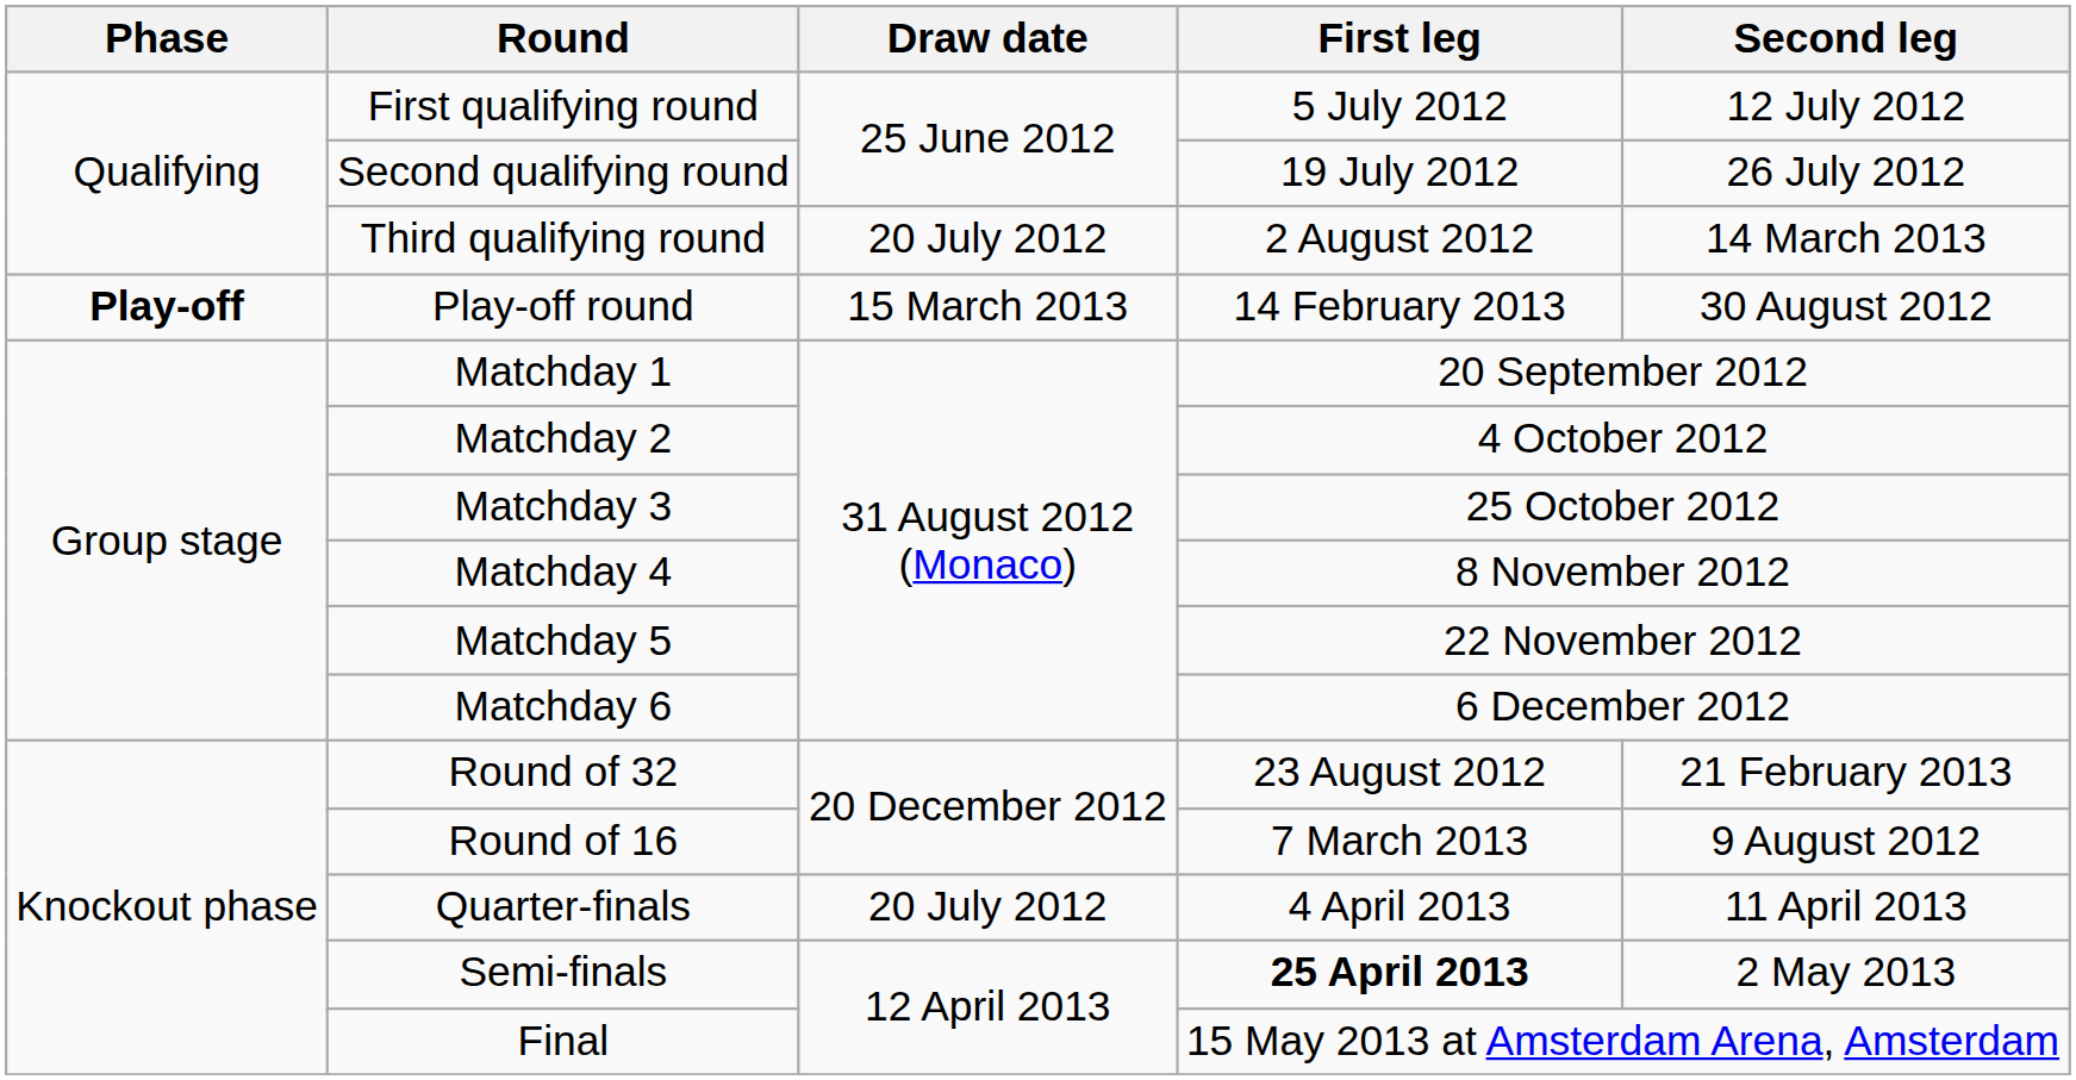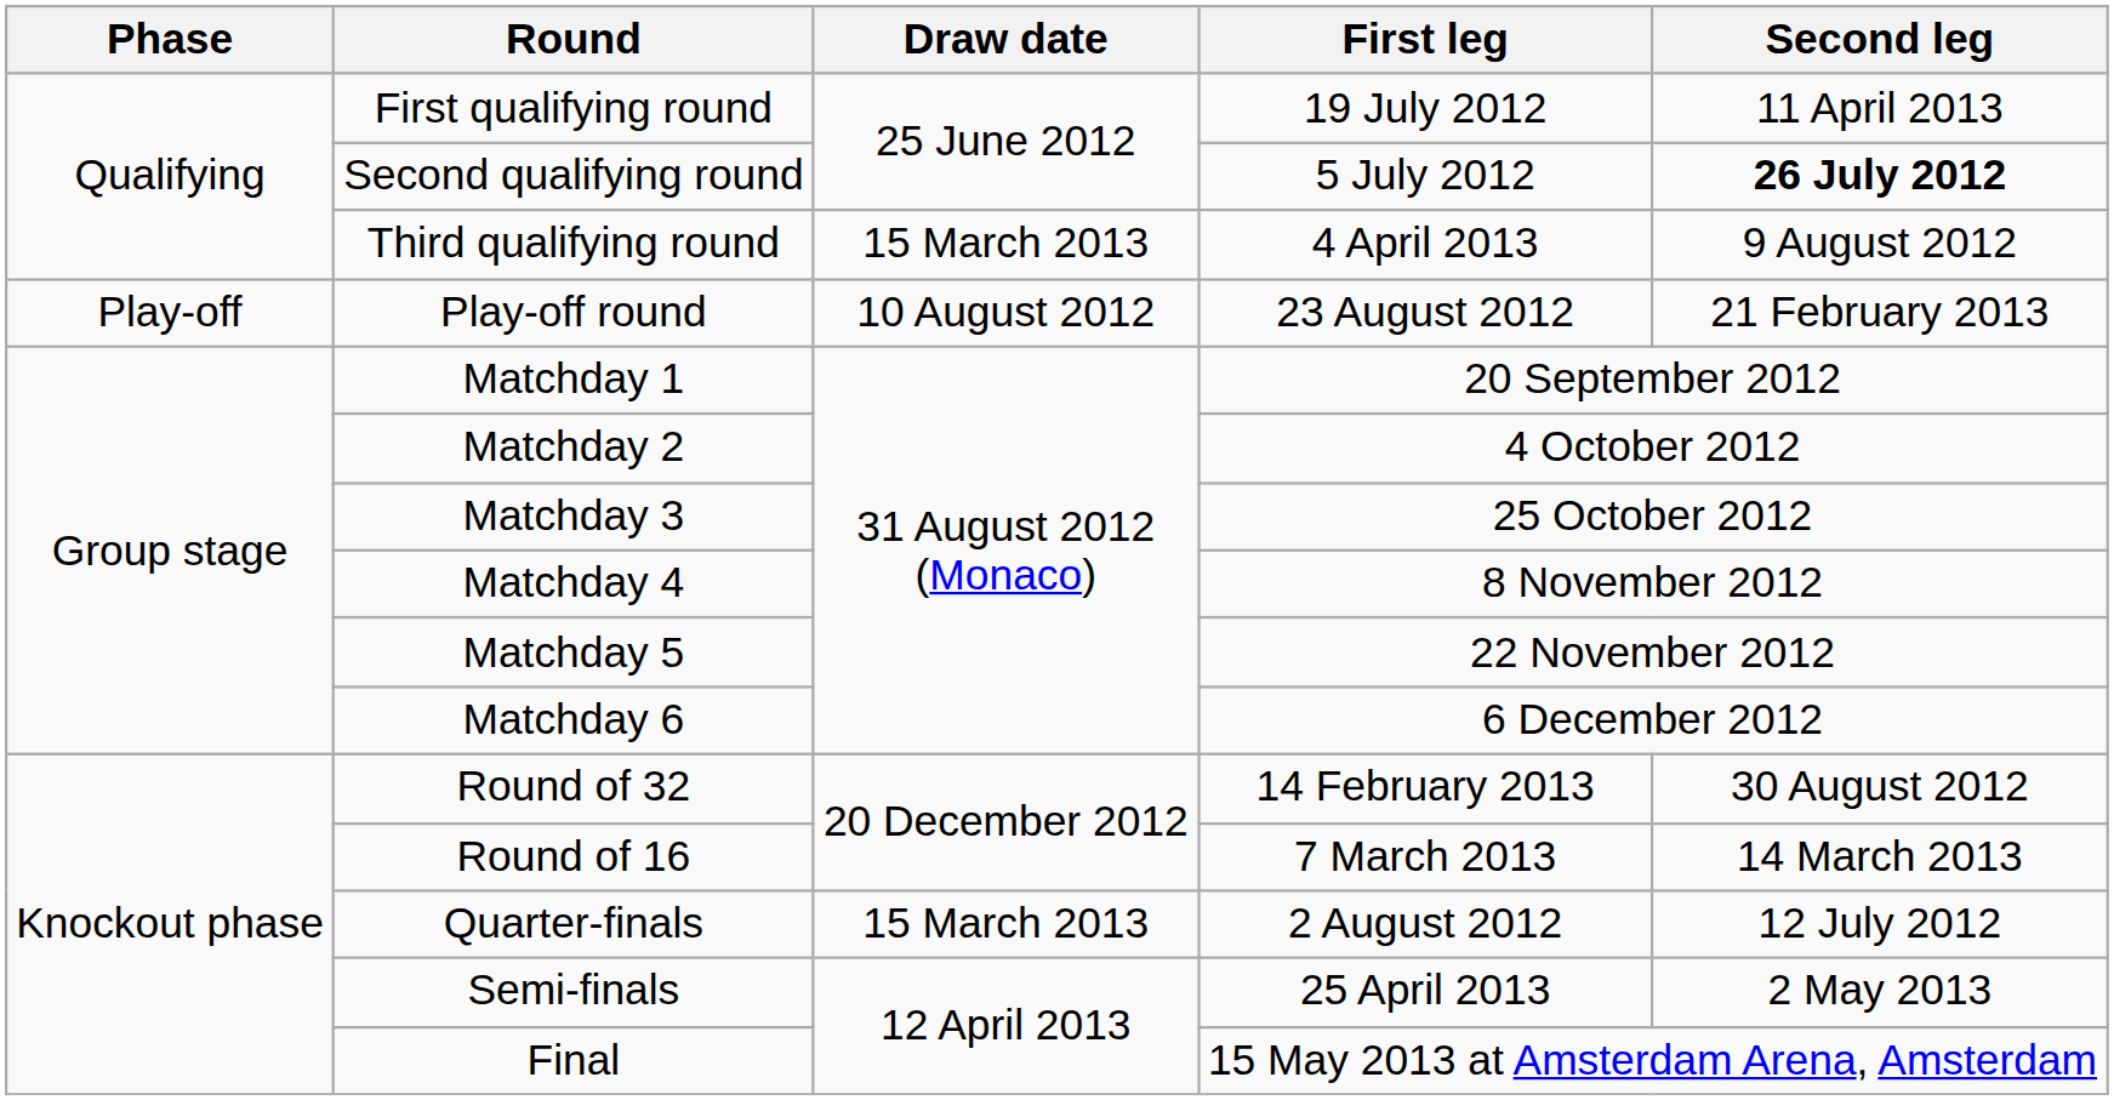 <table class="wikitable" style="text-align:center">
 <tr>
 <th>Phase</th>
 <th>Round</th>
 <th>Draw date</th>
 <th>First leg</th>
 <th>Second leg</th>
 </tr>
 <tr>
 <td rowspan=3>Qualifying</td>
 <td>First qualifying round</td>
 <td rowspan=2>25 June 2012</td>
-<td>5 July 2012</td>
-<td>12 July 2012</td>
+<td>19 July 2012</td>
+<td>11 April 2013</td>
 </tr>
 <tr>
 <td>Second qualifying round</td>
-<td>19 July 2012</td>
-<td>26 July 2012</td>
+<td>5 July 2012</td>
+<td><strong>26 July 2012</strong></td>
 </tr>
 <tr>
 <td>Third qualifying round</td>
-<td>20 July 2012</td>
-<td>2 August 2012</td>
-<td>14 March 2013</td>
+<td>15 March 2013</td>
+<td>4 April 2013</td>
+<td>9 August 2012</td>
 </tr>
 <tr>
-<td><strong>Play-off</strong></td>
+<td>Play-off</td>
 <td>Play-off round</td>
-<td>15 March 2013</td>
-<td>14 February 2013</td>
-<td>30 August 2012</td>
+<td>10 August 2012</td>
+<td>23 August 2012</td>
+<td>21 February 2013</td>
 </tr>
 <tr>
 <td rowspan=6>Group stage</td>
 <td>Matchday 1</td>
 <td rowspan=6>31 August 2012<br>(<a href='#'>Monaco</a>)</td>
 <td colspan=2>20 September 2012</td>
 </tr>
 <tr>
 <td>Matchday 2</td>
 <td colspan=2>4 October 2012</td>
 </tr>
 <tr>
 <td>Matchday 3</td>
 <td colspan=2>25 October 2012</td>
 </tr>
 <tr>
 <td>Matchday 4</td>
 <td colspan=2>8 November 2012</td>
 </tr>
 <tr>
 <td>Matchday 5</td>
 <td colspan=2>22 November 2012</td>
 </tr>
 <tr>
 <td>Matchday 6</td>
 <td colspan=2>6 December 2012</td>
 </tr>
 <tr>
 <td rowspan=5>Knockout phase</td>
 <td>Round of 32</td>
 <td rowspan=2>20 December 2012</td>
-<td>23 August 2012</td>
-<td>21 February 2013</td>
+<td>14 February 2013</td>
+<td>30 August 2012</td>
 </tr>
 <tr>
 <td>Round of 16</td>
 <td>7 March 2013</td>
-<td>9 August 2012</td>
+<td>14 March 2013</td>
 </tr>
 <tr>
 <td>Quarter-finals</td>
-<td>20 July 2012</td>
-<td>4 April 2013</td>
-<td>11 April 2013</td>
+<td>15 March 2013</td>
+<td>2 August 2012</td>
+<td>12 July 2012</td>
 </tr>
 <tr>
 <td>Semi-finals</td>
 <td rowspan=2>12 April 2013</td>
-<td><strong>25 April 2013</strong></td>
+<td>25 April 2013</td>
 <td>2 May 2013</td>
 </tr>
 <tr>
 <td>Final</td>
 <td colspan=2>15 May 2013 at <a href='#'>Amsterdam Arena</a>, <a href='#'>Amsterdam</a></td>
 </tr>
 </table>
